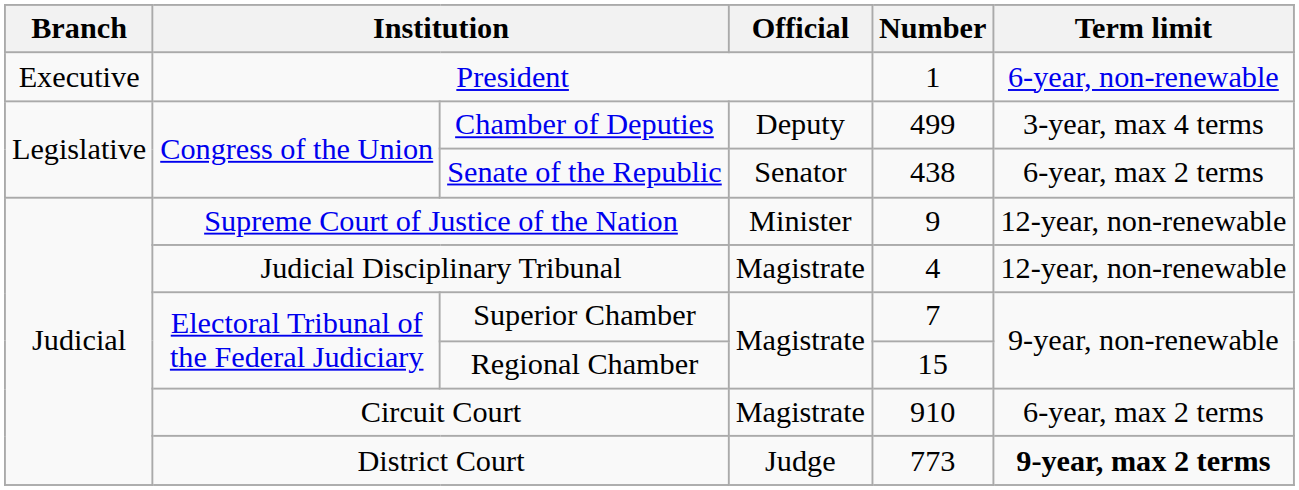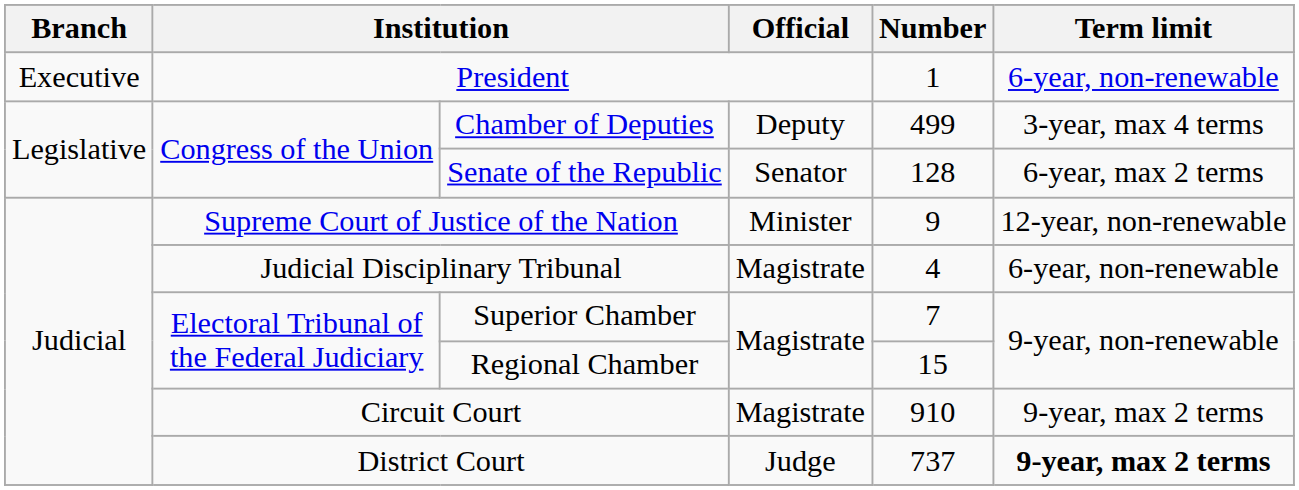 <table class=wikitable style="text-align:center;">
 <tr>
 <th>Branch</th>
 <th colspan=2>Institution</th>
 <th>Official</th>
 <th>Number</th>
 <th colspan=2>Term limit</th>
 </tr>
 <tr>
 <td>Executive</td>
 <td colspan=3><a href='#'>President</a></td>
 <td>1</td>
 <td><a href='#'>6-year, non-renewable</a></td>
 </tr>
 <tr>
 <td rowspan=2>Legislative</td>
 <td rowspan=2><a href='#'>Congress of the Union</a></td>
 <td><a href='#'>Chamber of Deputies</a></td>
 <td>Deputy</td>
 <td>499</td>
 <td>3-year, max 4 terms</td>
 </tr>
 <tr>
 <td><a href='#'>Senate of the Republic</a></td>
 <td>Senator</td>
-<td>438</td>
+<td>128</td>
 <td>6-year, max 2 terms</td>
 </tr>
 <tr>
 <td rowspan=6>Judicial</td>
 <td colspan=2><a href='#'>Supreme Court of Justice of the Nation</a></td>
 <td>Minister</td>
 <td>9</td>
 <td>12-year, non-renewable</td>
 </tr>
 <tr>
 <td colspan=2>Judicial Disciplinary Tribunal</td>
 <td>Magistrate</td>
 <td>4</td>
-<td>12-year, non-renewable</td>
+<td>6-year, non-renewable</td>
 </tr>
 <tr>
 <td rowspan=2><a href='#'>Electoral Tribunal of<br>the Federal Judiciary</a></td>
 <td>Superior Chamber</td>
 <td rowspan=2>Magistrate</td>
 <td>7</td>
 <td rowspan=2>9-year, non-renewable</td>
 </tr>
 <tr>
 <td>Regional Chamber</td>
 <td>15</td>
 </tr>
 <tr>
 <td colspan=2>Circuit Court</td>
 <td>Magistrate</td>
 <td>910</td>
-<td>6-year, max 2 terms</td>
+<td>9-year, max 2 terms</td>
 </tr>
 <tr>
 <td colspan=2>District Court</td>
 <td>Judge</td>
-<td>773</td>
+<td>737</td>
 <td><strong>9-year, max 2 terms</strong></td>
 </tr>
 </table>
